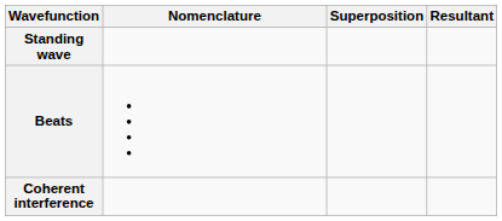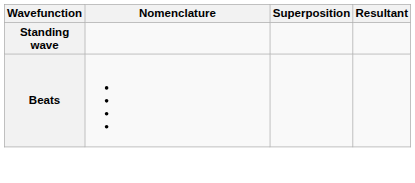 <table class="wikitable">
 <tr>
 <th scope="col" style="width:100px;">Wavefunction</th>
 <th scope="col" style="width:250px;">Nomenclature</th>
 <th scope="col" style="width:10px;">Superposition</th>
 <th scope="col" style="width:10px;">Resultant</th>
 </tr>
 <tr>
 <th>Standing wave</th>
 <td></td>
 <td></td>
 <td></td>
 </tr>
 <tr>
 <th>Beats</th>
 <td><br><ul><li></li><li></li><li></li><li></li></ul></td>
 <td></td>
 <td></td>
 </tr>
-<tr>
-<th>Coherent interference</th>
-<td></td>
-<td><br></td>
-<td></td>
-</tr>
 </table>
